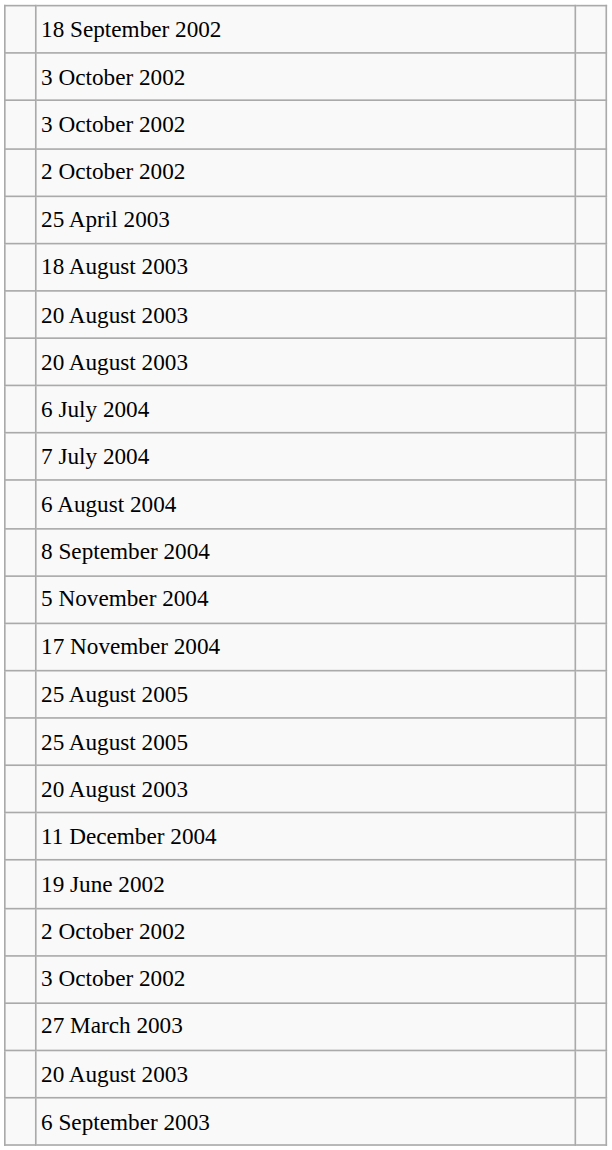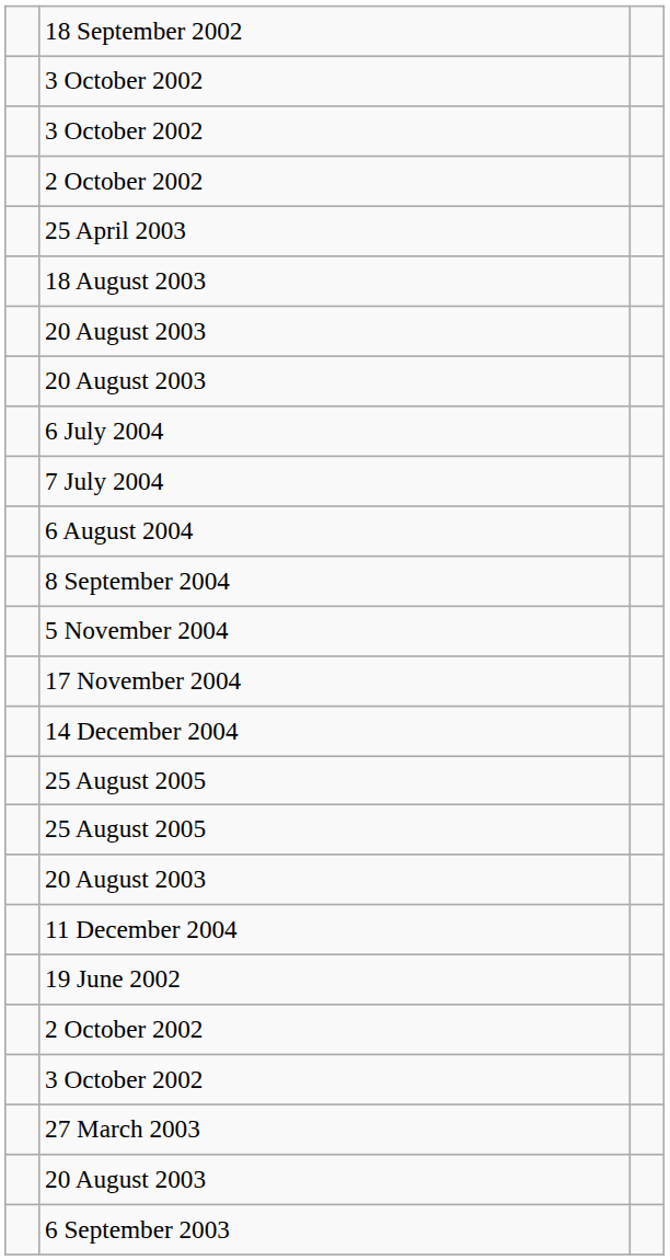 <table class="wikitable" style="font-size: 89%; float: left; width: 26em; margin-right: 1em; height: 700px">
 <tr>
 <td></td>
 <td>18 September 2002</td>
 <td></td>
 </tr>
 <tr>
 <td></td>
 <td>3 October 2002</td>
 <td></td>
 </tr>
 <tr>
 <td></td>
 <td>3 October 2002</td>
 <td></td>
 </tr>
 <tr>
 <td></td>
 <td>2 October 2002</td>
 <td></td>
 </tr>
 <tr>
 <td></td>
 <td>25 April 2003</td>
 <td></td>
 </tr>
 <tr>
 <td></td>
 <td>18 August 2003</td>
 <td></td>
 </tr>
 <tr>
 <td></td>
 <td>20 August 2003</td>
 <td></td>
 </tr>
 <tr>
 <td></td>
 <td>20 August 2003</td>
 <td></td>
 </tr>
 <tr>
 <td></td>
 <td>6 July 2004</td>
 <td></td>
 </tr>
 <tr>
 <td></td>
 <td>7 July 2004</td>
 <td></td>
 </tr>
 <tr>
 <td></td>
 <td>6 August 2004</td>
 <td></td>
 </tr>
 <tr>
 <td></td>
 <td>8 September 2004</td>
 <td></td>
 </tr>
 <tr>
 <td></td>
 <td>5 November 2004</td>
 <td></td>
 </tr>
 <tr>
 <td></td>
 <td>17 November 2004</td>
 <td></td>
 </tr>
 <tr>
 <td></td>
+<td>14 December 2004</td>
+<td></td>
+</tr>
+<tr>
+<td></td>
 <td>25 August 2005</td>
 <td></td>
 </tr>
 <tr>
 <td></td>
 <td>25 August 2005</td>
 <td></td>
 </tr>
 <tr>
 <td></td>
 <td>20 August 2003</td>
 <td></td>
 </tr>
 <tr>
 <td></td>
 <td>11 December 2004</td>
 <td></td>
 </tr>
 <tr>
 <td></td>
 <td>19 June 2002</td>
 <td></td>
 </tr>
 <tr>
 <td></td>
 <td>2 October 2002</td>
 <td></td>
 </tr>
 <tr>
 <td></td>
 <td>3 October 2002</td>
 <td></td>
 </tr>
 <tr>
 <td></td>
 <td>27 March 2003</td>
 <td></td>
 </tr>
 <tr>
 <td></td>
 <td>20 August 2003</td>
 <td></td>
 </tr>
 <tr>
 <td></td>
 <td>6 September 2003</td>
 <td></td>
 </tr>
 </table>
